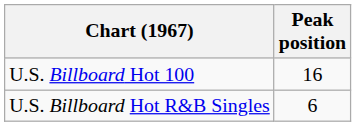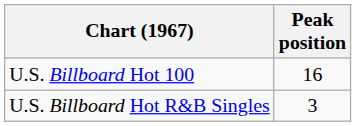 <table class="wikitable sortable">
 <tr>
 <th>Chart (1967)</th>
 <th>Peak<br>position</th>
 </tr>
 <tr>
 <td>U.S. <a href='#'><em>Billboard</em> Hot 100</a></td>
 <td align="center">16</td>
 </tr>
 <tr>
 <td>U.S. <em>Billboard</em> <a href='#'>Hot R&B Singles</a></td>
-<td align="center">6</td>
+<td align="center">3</td>
 </tr>
 </table>
